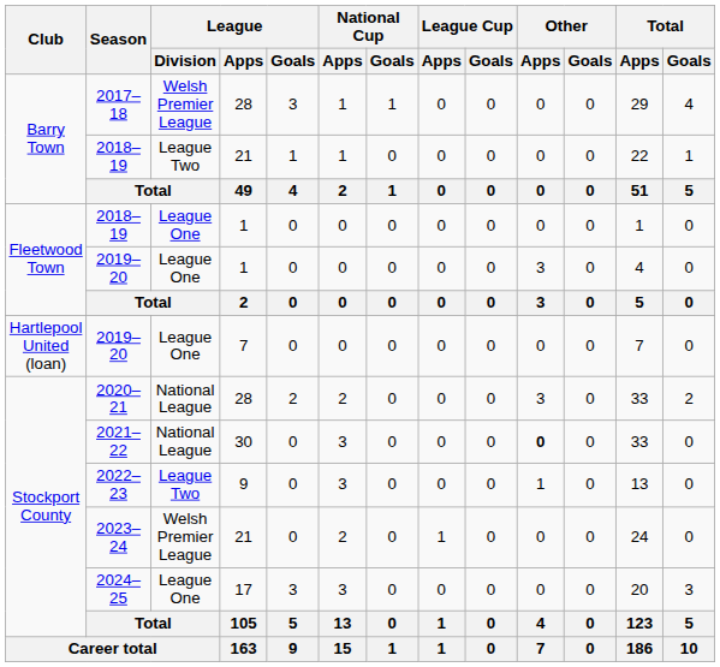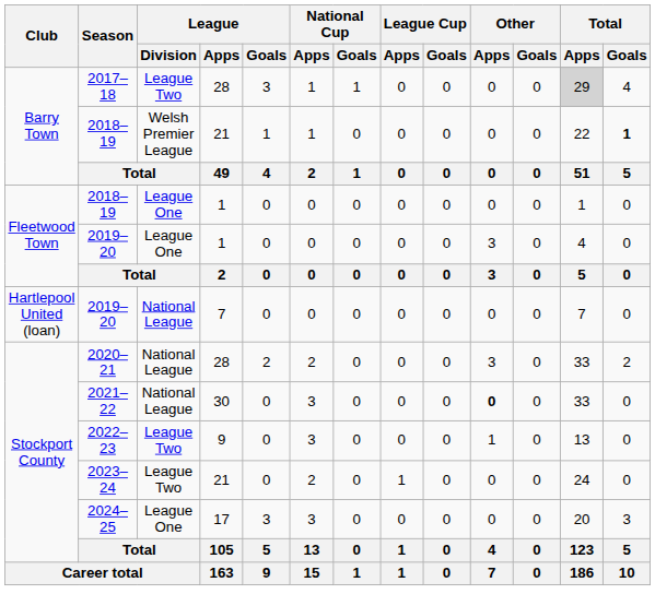 <table class="wikitable" style="text-align:center">
 <tr>
 <th rowspan=2>Club</th>
 <th rowspan=2>Season</th>
 <th colspan=3>League</th>
 <th colspan=2>National Cup</th>
 <th colspan=2>League Cup</th>
 <th colspan=2>Other</th>
 <th colspan=2>Total</th>
 </tr>
 <tr>
 <th>Division</th>
 <th>Apps</th>
 <th>Goals</th>
 <th>Apps</th>
 <th>Goals</th>
 <th>Apps</th>
 <th>Goals</th>
 <th>Apps</th>
 <th>Goals</th>
 <th>Apps</th>
 <th>Goals</th>
 </tr>
 <tr>
 <td rowspan=3><a href='#'>Barry Town</a></td>
 <td><a href='#'>2017–18</a></td>
-<td><a href='#'>Welsh Premier League</a></td>
+<td><a href='#'>League Two</a></td>
 <td>28</td>
 <td>3</td>
 <td>1</td>
 <td>1</td>
 <td>0</td>
 <td>0</td>
 <td>0</td>
 <td>0</td>
-<td>29</td>
+<td style="background: lightgrey;">29</td>
 <td>4</td>
 </tr>
 <tr>
 <td><a href='#'>2018–19</a></td>
-<td>League Two</td>
+<td>Welsh Premier League</td>
 <td>21</td>
 <td>1</td>
 <td>1</td>
 <td>0</td>
 <td>0</td>
 <td>0</td>
 <td>0</td>
 <td>0</td>
 <td>22</td>
-<td>1</td>
+<td><strong>1</strong></td>
 </tr>
 <tr>
 <th colspan="2">Total</th>
 <th>49</th>
 <th>4</th>
 <th>2</th>
 <th>1</th>
 <th>0</th>
 <th>0</th>
 <th>0</th>
 <th>0</th>
 <th>51</th>
 <th>5</th>
 </tr>
 <tr>
 <td rowspan=3><a href='#'>Fleetwood Town</a></td>
 <td><a href='#'>2018–19</a></td>
 <td><a href='#'>League One</a></td>
 <td>1</td>
 <td>0</td>
 <td>0</td>
 <td>0</td>
 <td>0</td>
 <td>0</td>
 <td>0</td>
 <td>0</td>
 <td>1</td>
 <td>0</td>
 </tr>
 <tr>
 <td><a href='#'>2019–20</a></td>
 <td>League One</td>
 <td>1</td>
 <td>0</td>
 <td>0</td>
 <td>0</td>
 <td>0</td>
 <td>0</td>
 <td>3</td>
 <td>0</td>
 <td>4</td>
 <td>0</td>
 </tr>
 <tr>
 <th colspan="2">Total</th>
 <th>2</th>
 <th>0</th>
 <th>0</th>
 <th>0</th>
 <th>0</th>
 <th>0</th>
 <th>3</th>
 <th>0</th>
 <th>5</th>
 <th>0</th>
 </tr>
 <tr>
 <td><a href='#'>Hartlepool United</a> (loan)</td>
 <td><a href='#'>2019–20</a></td>
-<td>League One</td>
+<td><a href='#'>National League</a></td>
 <td>7</td>
 <td>0</td>
 <td>0</td>
 <td>0</td>
 <td>0</td>
 <td>0</td>
 <td>0</td>
 <td>0</td>
 <td>7</td>
 <td>0</td>
 </tr>
 <tr>
 <td rowspan=6><a href='#'>Stockport County</a></td>
 <td><a href='#'>2020–21</a></td>
 <td>National League</td>
 <td>28</td>
 <td>2</td>
 <td>2</td>
 <td>0</td>
 <td>0</td>
 <td>0</td>
 <td>3</td>
 <td>0</td>
 <td>33</td>
 <td>2</td>
 </tr>
 <tr>
 <td><a href='#'>2021–22</a></td>
 <td>National League</td>
 <td>30</td>
 <td>0</td>
 <td>3</td>
 <td>0</td>
 <td>0</td>
 <td>0</td>
 <td><strong>0</strong></td>
 <td>0</td>
 <td>33</td>
 <td>0</td>
 </tr>
 <tr>
 <td><a href='#'>2022–23</a></td>
 <td><a href='#'>League Two</a></td>
 <td>9</td>
 <td>0</td>
 <td>3</td>
 <td>0</td>
 <td>0</td>
 <td>0</td>
 <td>1</td>
 <td>0</td>
 <td>13</td>
 <td>0</td>
 </tr>
 <tr>
 <td><a href='#'>2023–24</a></td>
-<td>Welsh Premier League</td>
+<td>League Two</td>
 <td>21</td>
 <td>0</td>
 <td>2</td>
 <td>0</td>
 <td>1</td>
 <td>0</td>
 <td>0</td>
 <td>0</td>
 <td>24</td>
 <td>0</td>
 </tr>
 <tr>
 <td><a href='#'>2024–25</a></td>
 <td>League One</td>
 <td>17</td>
 <td>3</td>
 <td>3</td>
 <td>0</td>
 <td>0</td>
 <td>0</td>
 <td>0</td>
 <td>0</td>
 <td>20</td>
 <td>3</td>
 </tr>
 <tr>
 <th colspan="2">Total</th>
 <th>105</th>
 <th>5</th>
 <th>13</th>
 <th>0</th>
 <th>1</th>
 <th>0</th>
 <th>4</th>
 <th>0</th>
 <th>123</th>
 <th>5</th>
 </tr>
 <tr>
 <th colspan="3">Career total</th>
 <th>163</th>
 <th>9</th>
 <th>15</th>
 <th>1</th>
 <th>1</th>
 <th>0</th>
 <th>7</th>
 <th>0</th>
 <th>186</th>
 <th>10</th>
 </tr>
 </table>
